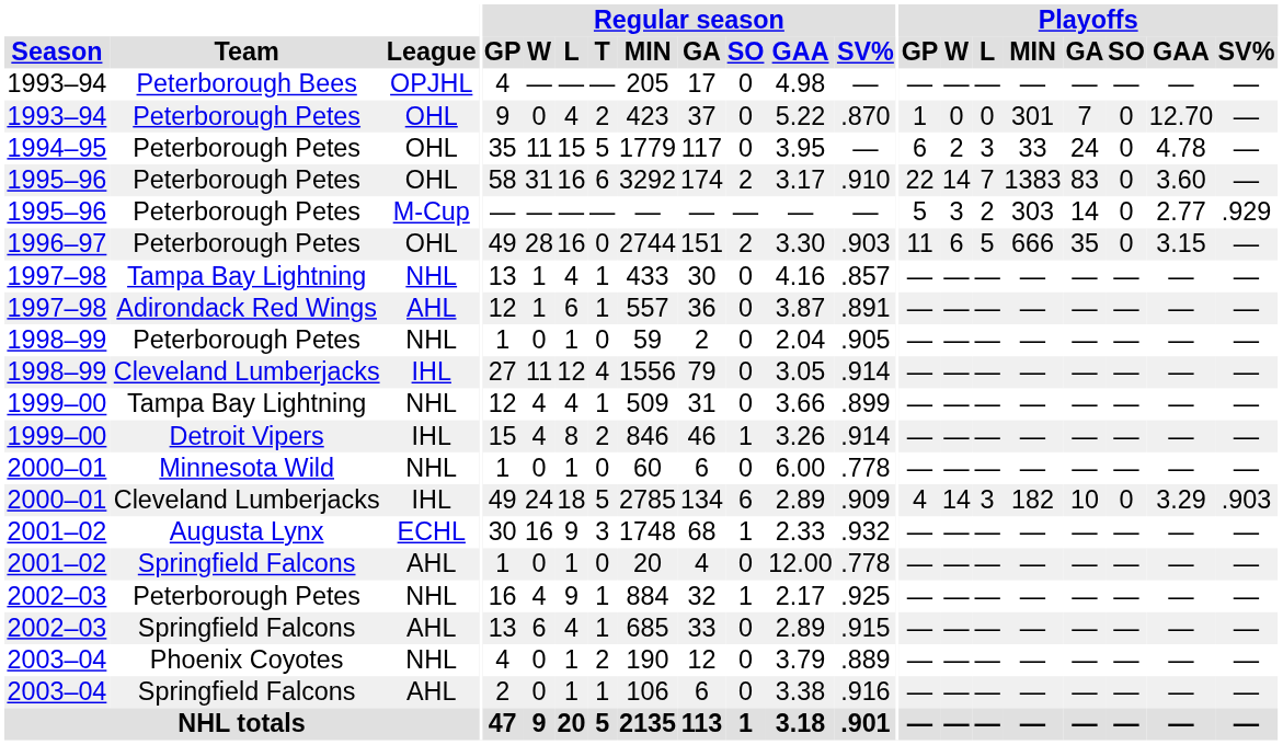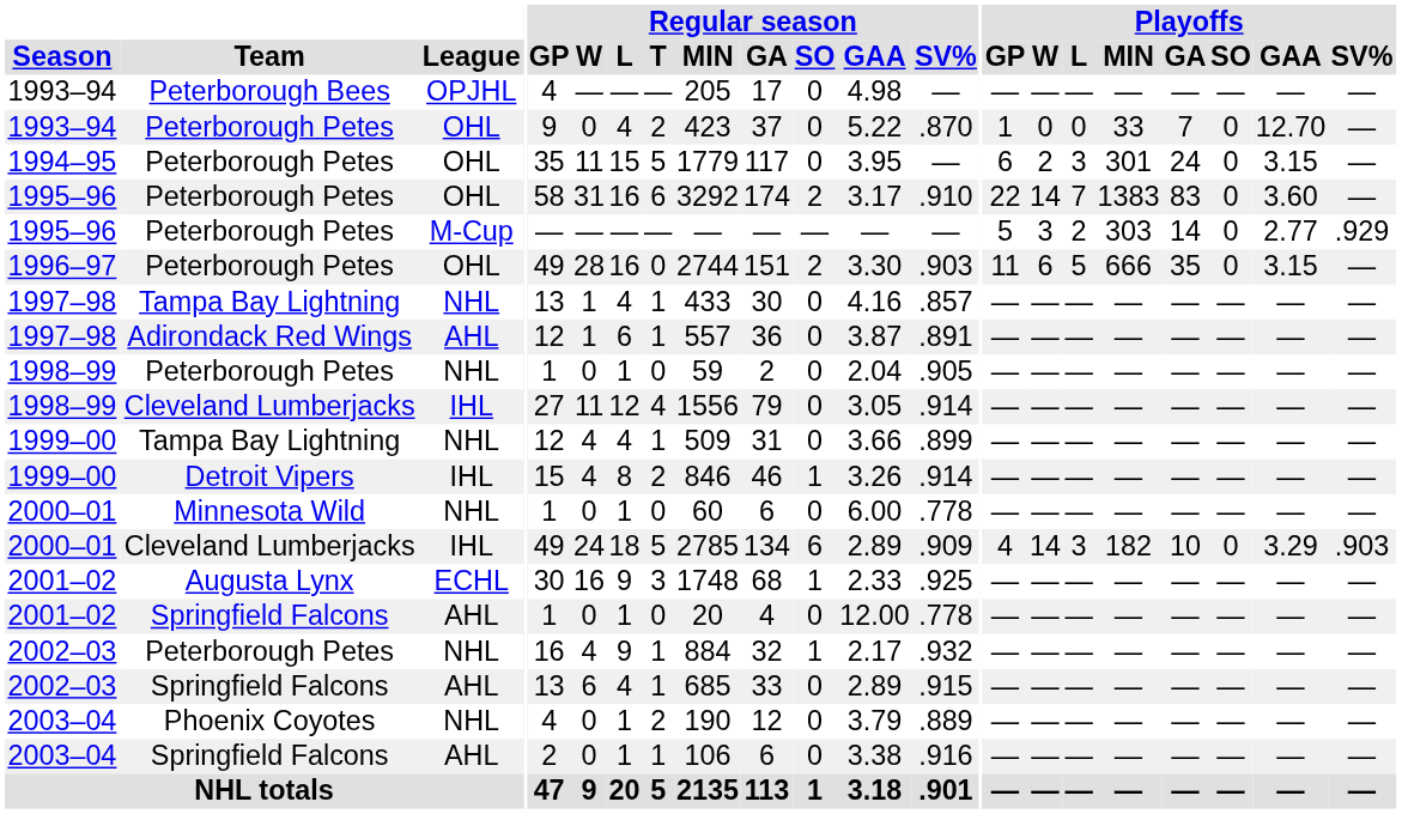 <table border="0" cellpadding="1" cellspacing="0" style="width:90%; text-align:center;">
 <tr bgcolor="#e0e0e0">
 <th colspan="3" bgcolor="#ffffff"></th>
 <th rowspan="99" bgcolor="#ffffff"></th>
 <th colspan="9" bgcolor="#e0e0e0"><a href='#'>Regular season</a></th>
 <th rowspan="99" bgcolor="#ffffff"></th>
 <th colspan="8" bgcolor="#e0e0e0"><a href='#'>Playoffs</a></th>
 </tr>
 <tr bgcolor="#e0e0e0">
 <th><a href='#'>Season</a></th>
 <th>Team</th>
 <th>League</th>
 <th>GP</th>
 <th>W</th>
 <th>L</th>
 <th>T</th>
 <th>MIN</th>
 <th>GA</th>
 <th><a href='#'>SO</a></th>
 <th><a href='#'>GAA</a></th>
 <th><a href='#'>SV%</a></th>
 <th>GP</th>
 <th>W</th>
 <th>L</th>
 <th>MIN</th>
 <th>GA</th>
 <th>SO</th>
 <th>GAA</th>
 <th>SV%</th>
 </tr>
 <tr>
 <td>1993–94</td>
 <td><a href='#'>Peterborough Bees</a></td>
 <td><a href='#'>OPJHL</a></td>
 <td>4</td>
 <td>—</td>
 <td>—</td>
 <td>—</td>
 <td>205</td>
 <td>17</td>
 <td>0</td>
 <td>4.98</td>
 <td>—</td>
 <td>—</td>
 <td>—</td>
 <td>—</td>
 <td>—</td>
 <td>—</td>
 <td>—</td>
 <td>—</td>
 <td>—</td>
 </tr>
 <tr bgcolor="#f0f0f0">
 <td><a href='#'>1993–94</a></td>
 <td><a href='#'>Peterborough Petes</a></td>
 <td><a href='#'>OHL</a></td>
 <td>9</td>
 <td>0</td>
 <td>4</td>
 <td>2</td>
 <td>423</td>
 <td>37</td>
 <td>0</td>
 <td>5.22</td>
 <td>.870</td>
 <td>1</td>
 <td>0</td>
 <td>0</td>
-<td>301</td>
+<td>33</td>
 <td>7</td>
 <td>0</td>
 <td>12.70</td>
 <td>—</td>
 </tr>
 <tr>
 <td><a href='#'>1994–95</a></td>
 <td>Peterborough Petes</td>
 <td>OHL</td>
 <td>35</td>
 <td>11</td>
 <td>15</td>
 <td>5</td>
 <td>1779</td>
 <td>117</td>
 <td>0</td>
 <td>3.95</td>
 <td>—</td>
 <td>6</td>
 <td>2</td>
 <td>3</td>
-<td>33</td>
+<td>301</td>
 <td>24</td>
 <td>0</td>
-<td>4.78</td>
+<td>3.15</td>
 <td>—</td>
 </tr>
 <tr bgcolor="#f0f0f0">
 <td><a href='#'>1995–96</a></td>
 <td>Peterborough Petes</td>
 <td>OHL</td>
 <td>58</td>
 <td>31</td>
 <td>16</td>
 <td>6</td>
 <td>3292</td>
 <td>174</td>
 <td>2</td>
 <td>3.17</td>
 <td>.910</td>
 <td>22</td>
 <td>14</td>
 <td>7</td>
 <td>1383</td>
 <td>83</td>
 <td>0</td>
 <td>3.60</td>
 <td>—</td>
 </tr>
 <tr>
 <td><a href='#'>1995–96</a></td>
 <td>Peterborough Petes</td>
 <td><a href='#'>M-Cup</a></td>
 <td>—</td>
 <td>—</td>
 <td>—</td>
 <td>—</td>
 <td>—</td>
 <td>—</td>
 <td>—</td>
 <td>—</td>
 <td>—</td>
 <td>5</td>
 <td>3</td>
 <td>2</td>
 <td>303</td>
 <td>14</td>
 <td>0</td>
 <td>2.77</td>
 <td>.929</td>
 </tr>
 <tr bgcolor="#f0f0f0">
 <td><a href='#'>1996–97</a></td>
 <td>Peterborough Petes</td>
 <td>OHL</td>
 <td>49</td>
 <td>28</td>
 <td>16</td>
 <td>0</td>
 <td>2744</td>
 <td>151</td>
 <td>2</td>
 <td>3.30</td>
 <td>.903</td>
 <td>11</td>
 <td>6</td>
 <td>5</td>
 <td>666</td>
 <td>35</td>
 <td>0</td>
 <td>3.15</td>
 <td>—</td>
 </tr>
 <tr>
 <td><a href='#'>1997–98</a></td>
 <td><a href='#'>Tampa Bay Lightning</a></td>
 <td><a href='#'>NHL</a></td>
 <td>13</td>
 <td>1</td>
 <td>4</td>
 <td>1</td>
 <td>433</td>
 <td>30</td>
 <td>0</td>
 <td>4.16</td>
 <td>.857</td>
 <td>—</td>
 <td>—</td>
 <td>—</td>
 <td>—</td>
 <td>—</td>
 <td>—</td>
 <td>—</td>
 <td>—</td>
 </tr>
 <tr bgcolor="#f0f0f0">
 <td><a href='#'>1997–98</a></td>
 <td><a href='#'>Adirondack Red Wings</a></td>
 <td><a href='#'>AHL</a></td>
 <td>12</td>
 <td>1</td>
 <td>6</td>
 <td>1</td>
 <td>557</td>
 <td>36</td>
 <td>0</td>
 <td>3.87</td>
 <td>.891</td>
 <td>—</td>
 <td>—</td>
 <td>—</td>
 <td>—</td>
 <td>—</td>
 <td>—</td>
 <td>—</td>
 <td>—</td>
 </tr>
 <tr>
 <td><a href='#'>1998–99</a></td>
 <td>Peterborough Petes</td>
 <td>NHL</td>
 <td>1</td>
 <td>0</td>
 <td>1</td>
 <td>0</td>
 <td>59</td>
 <td>2</td>
 <td>0</td>
 <td>2.04</td>
 <td>.905</td>
 <td>—</td>
 <td>—</td>
 <td>—</td>
 <td>—</td>
 <td>—</td>
 <td>—</td>
 <td>—</td>
 <td>—</td>
 </tr>
 <tr bgcolor="#f0f0f0">
 <td><a href='#'>1998–99</a></td>
 <td><a href='#'>Cleveland Lumberjacks</a></td>
 <td><a href='#'>IHL</a></td>
 <td>27</td>
 <td>11</td>
 <td>12</td>
 <td>4</td>
 <td>1556</td>
 <td>79</td>
 <td>0</td>
 <td>3.05</td>
 <td>.914</td>
 <td>—</td>
 <td>—</td>
 <td>—</td>
 <td>—</td>
 <td>—</td>
 <td>—</td>
 <td>—</td>
 <td>—</td>
 </tr>
 <tr>
 <td><a href='#'>1999–00</a></td>
 <td>Tampa Bay Lightning</td>
 <td>NHL</td>
 <td>12</td>
 <td>4</td>
 <td>4</td>
 <td>1</td>
 <td>509</td>
 <td>31</td>
 <td>0</td>
 <td>3.66</td>
 <td>.899</td>
 <td>—</td>
 <td>—</td>
 <td>—</td>
 <td>—</td>
 <td>—</td>
 <td>—</td>
 <td>—</td>
 <td>—</td>
 </tr>
 <tr bgcolor="#f0f0f0">
 <td><a href='#'>1999–00</a></td>
 <td><a href='#'>Detroit Vipers</a></td>
 <td>IHL</td>
 <td>15</td>
 <td>4</td>
 <td>8</td>
 <td>2</td>
 <td>846</td>
 <td>46</td>
 <td>1</td>
 <td>3.26</td>
 <td>.914</td>
 <td>—</td>
 <td>—</td>
 <td>—</td>
 <td>—</td>
 <td>—</td>
 <td>—</td>
 <td>—</td>
 <td>—</td>
 </tr>
 <tr>
 <td><a href='#'>2000–01</a></td>
 <td><a href='#'>Minnesota Wild</a></td>
 <td>NHL</td>
 <td>1</td>
 <td>0</td>
 <td>1</td>
 <td>0</td>
 <td>60</td>
 <td>6</td>
 <td>0</td>
 <td>6.00</td>
 <td>.778</td>
 <td>—</td>
 <td>—</td>
 <td>—</td>
 <td>—</td>
 <td>—</td>
 <td>—</td>
 <td>—</td>
 <td>—</td>
 </tr>
 <tr bgcolor="#f0f0f0">
 <td><a href='#'>2000–01</a></td>
 <td>Cleveland Lumberjacks</td>
 <td>IHL</td>
 <td>49</td>
 <td>24</td>
 <td>18</td>
 <td>5</td>
 <td>2785</td>
 <td>134</td>
 <td>6</td>
 <td>2.89</td>
 <td>.909</td>
 <td>4</td>
 <td>14</td>
 <td>3</td>
 <td>182</td>
 <td>10</td>
 <td>0</td>
 <td>3.29</td>
 <td>.903</td>
 </tr>
 <tr>
 <td><a href='#'>2001–02</a></td>
 <td><a href='#'>Augusta Lynx</a></td>
 <td><a href='#'>ECHL</a></td>
 <td>30</td>
 <td>16</td>
 <td>9</td>
 <td>3</td>
 <td>1748</td>
 <td>68</td>
 <td>1</td>
 <td>2.33</td>
-<td>.932</td>
+<td>.925</td>
 <td>—</td>
 <td>—</td>
 <td>—</td>
 <td>—</td>
 <td>—</td>
 <td>—</td>
 <td>—</td>
 <td>—</td>
 </tr>
 <tr bgcolor="#f0f0f0">
 <td><a href='#'>2001–02</a></td>
 <td><a href='#'>Springfield Falcons</a></td>
 <td>AHL</td>
 <td>1</td>
 <td>0</td>
 <td>1</td>
 <td>0</td>
 <td>20</td>
 <td>4</td>
 <td>0</td>
 <td>12.00</td>
 <td>.778</td>
 <td>—</td>
 <td>—</td>
 <td>—</td>
 <td>—</td>
 <td>—</td>
 <td>—</td>
 <td>—</td>
 <td>—</td>
 </tr>
 <tr>
 <td><a href='#'>2002–03</a></td>
 <td>Peterborough Petes</td>
 <td>NHL</td>
 <td>16</td>
 <td>4</td>
 <td>9</td>
 <td>1</td>
 <td>884</td>
 <td>32</td>
 <td>1</td>
 <td>2.17</td>
-<td>.925</td>
+<td>.932</td>
 <td>—</td>
 <td>—</td>
 <td>—</td>
 <td>—</td>
 <td>—</td>
 <td>—</td>
 <td>—</td>
 <td>—</td>
 </tr>
 <tr bgcolor="#f0f0f0">
 <td><a href='#'>2002–03</a></td>
 <td>Springfield Falcons</td>
 <td>AHL</td>
 <td>13</td>
 <td>6</td>
 <td>4</td>
 <td>1</td>
 <td>685</td>
 <td>33</td>
 <td>0</td>
 <td>2.89</td>
 <td>.915</td>
 <td>—</td>
 <td>—</td>
 <td>—</td>
 <td>—</td>
 <td>—</td>
 <td>—</td>
 <td>—</td>
 <td>—</td>
 </tr>
 <tr>
 <td><a href='#'>2003–04</a></td>
 <td>Phoenix Coyotes</td>
 <td>NHL</td>
 <td>4</td>
 <td>0</td>
 <td>1</td>
 <td>2</td>
 <td>190</td>
 <td>12</td>
 <td>0</td>
 <td>3.79</td>
 <td>.889</td>
 <td>—</td>
 <td>—</td>
 <td>—</td>
 <td>—</td>
 <td>—</td>
 <td>—</td>
 <td>—</td>
 <td>—</td>
 </tr>
 <tr bgcolor="#f0f0f0">
 <td><a href='#'>2003–04</a></td>
 <td>Springfield Falcons</td>
 <td>AHL</td>
 <td>2</td>
 <td>0</td>
 <td>1</td>
 <td>1</td>
 <td>106</td>
 <td>6</td>
 <td>0</td>
 <td>3.38</td>
 <td>.916</td>
 <td>—</td>
 <td>—</td>
 <td>—</td>
 <td>—</td>
 <td>—</td>
 <td>—</td>
 <td>—</td>
 <td>—</td>
 </tr>
 <tr bgcolor="#e0e0e0">
 <th colspan=3>NHL totals</th>
 <th>47</th>
 <th>9</th>
 <th>20</th>
 <th>5</th>
 <th>2135</th>
 <th>113</th>
 <th>1</th>
 <th>3.18</th>
 <th>.901</th>
 <th>—</th>
 <th>—</th>
 <th>—</th>
 <th>—</th>
 <th>—</th>
 <th>—</th>
 <th>—</th>
 <th>—</th>
 </tr>
 </table>
